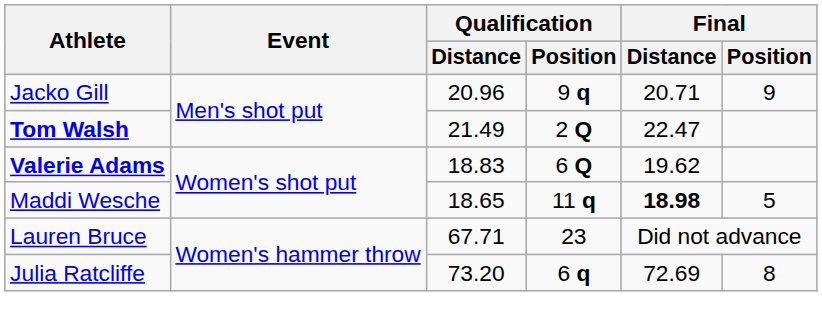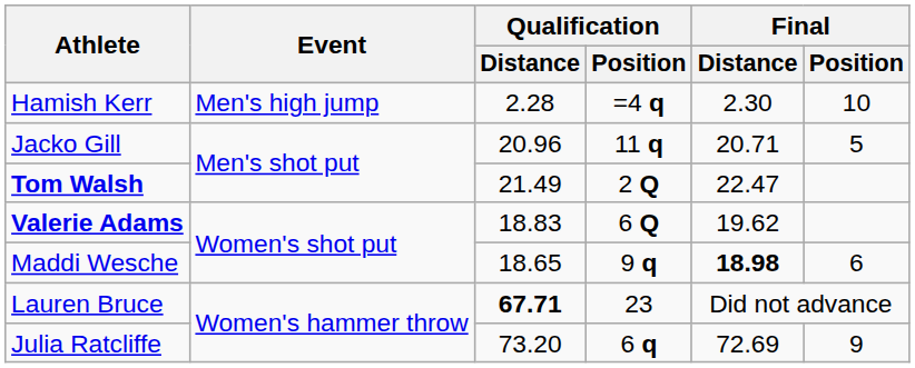 <table class=wikitable style=font-size:90%;text-align:center>
 <tr>
 <th rowspan=2>Athlete</th>
 <th rowspan=2>Event</th>
 <th colspan=2>Qualification</th>
 <th colspan=2>Final</th>
 </tr>
 <tr style=font-size:95%>
 <th>Distance</th>
 <th>Position</th>
 <th>Distance</th>
 <th>Position</th>
 </tr>
 <tr>
+<td align=left><a href='#'>Hamish Kerr</a></td>
+<td align=left><a href='#'>Men's high jump</a></td>
+<td>2.28</td>
+<td>=4 <strong>q</strong></td>
+<td>2.30</td>
+<td>10</td>
+</tr>
+<tr>
 <td align=left><a href='#'>Jacko Gill</a></td>
 <td align=left rowspan=2><a href='#'>Men's shot put</a></td>
 <td>20.96</td>
-<td>9 <strong>q</strong></td>
+<td>11 <strong>q</strong></td>
 <td>20.71</td>
-<td>9</td>
+<td>5</td>
 </tr>
 <tr>
 <td align=left><strong><a href='#'>Tom Walsh</a></strong></td>
 <td>21.49</td>
 <td>2 <strong>Q</strong></td>
 <td>22.47</td>
 <td></td>
 </tr>
 <tr>
 <td align=left><strong><a href='#'>Valerie Adams</a></strong></td>
 <td align=left rowspan=2><a href='#'>Women's shot put</a></td>
 <td>18.83</td>
 <td>6 <strong>Q</strong></td>
 <td>19.62</td>
 <td></td>
 </tr>
 <tr>
 <td align=left><a href='#'>Maddi Wesche</a></td>
 <td>18.65</td>
-<td>11 <strong>q</strong></td>
+<td>9 <strong>q</strong></td>
 <td><strong>18.98</strong></td>
-<td>5</td>
+<td>6</td>
 </tr>
 <tr>
 <td align=left><a href='#'>Lauren Bruce</a></td>
 <td align=left rowspan=2><a href='#'>Women's hammer throw</a></td>
-<td>67.71</td>
+<td><strong>67.71</strong></td>
 <td>23</td>
 <td colspan=2>Did not advance</td>
 </tr>
 <tr>
 <td align=left><a href='#'>Julia Ratcliffe</a></td>
 <td>73.20</td>
 <td>6 <strong>q</strong></td>
 <td>72.69</td>
-<td>8</td>
+<td>9</td>
 </tr>
 </table>
